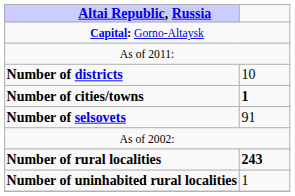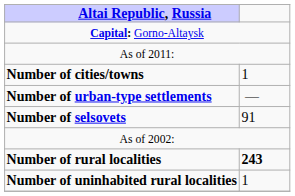 <table border=1 align="right" cellpadding=2 cellspacing=0 style="margin: 0 0 1em 1em; background: #f9f9f9; border: 1px #aaa solid; border-collapse: collapse; font-size: 95%;">
 <tr>
 <th bgcolor="#ccccff" style="padding:0 0 0 50px;"><a href='#'>Altai Republic</a>, <a href='#'>Russia</a></th>
 <td width="50px"></td>
 </tr>
 <tr>
 <td colspan=2 align="center"><small><strong><a href='#'>Capital</a>:</strong> <a href='#'>Gorno-Altaysk</a></small></td>
 </tr>
 <tr>
 <td colspan=2 align="center"><small>As of 2011:</small></td>
 </tr>
 <tr>
-<td><strong>Number of <a href='#'>districts</a></strong></td>
-<td>10</td>
+<td><strong>Number of cities/towns</strong></td>
+<td>1</td>
 </tr>
 <tr>
-<td><strong>Number of cities/towns</strong></td>
-<td><strong>1</strong></td>
+<td><strong>Number of <a href='#'>urban-type settlements</a></strong></td>
+<td> —</td>
 </tr>
 <tr>
 <td><strong>Number of <a href='#'>selsovets</a></strong></td>
 <td>91</td>
 </tr>
 <tr>
 <td colspan=2 align="center"><small>As of 2002:</small></td>
 </tr>
 <tr>
 <td><strong>Number of rural localities</strong></td>
 <td><strong>243</strong></td>
 </tr>
 <tr>
 <td><strong>Number of uninhabited rural localities</strong></td>
 <td>1</td>
 </tr>
 <tr>
 </tr>
 </table>
